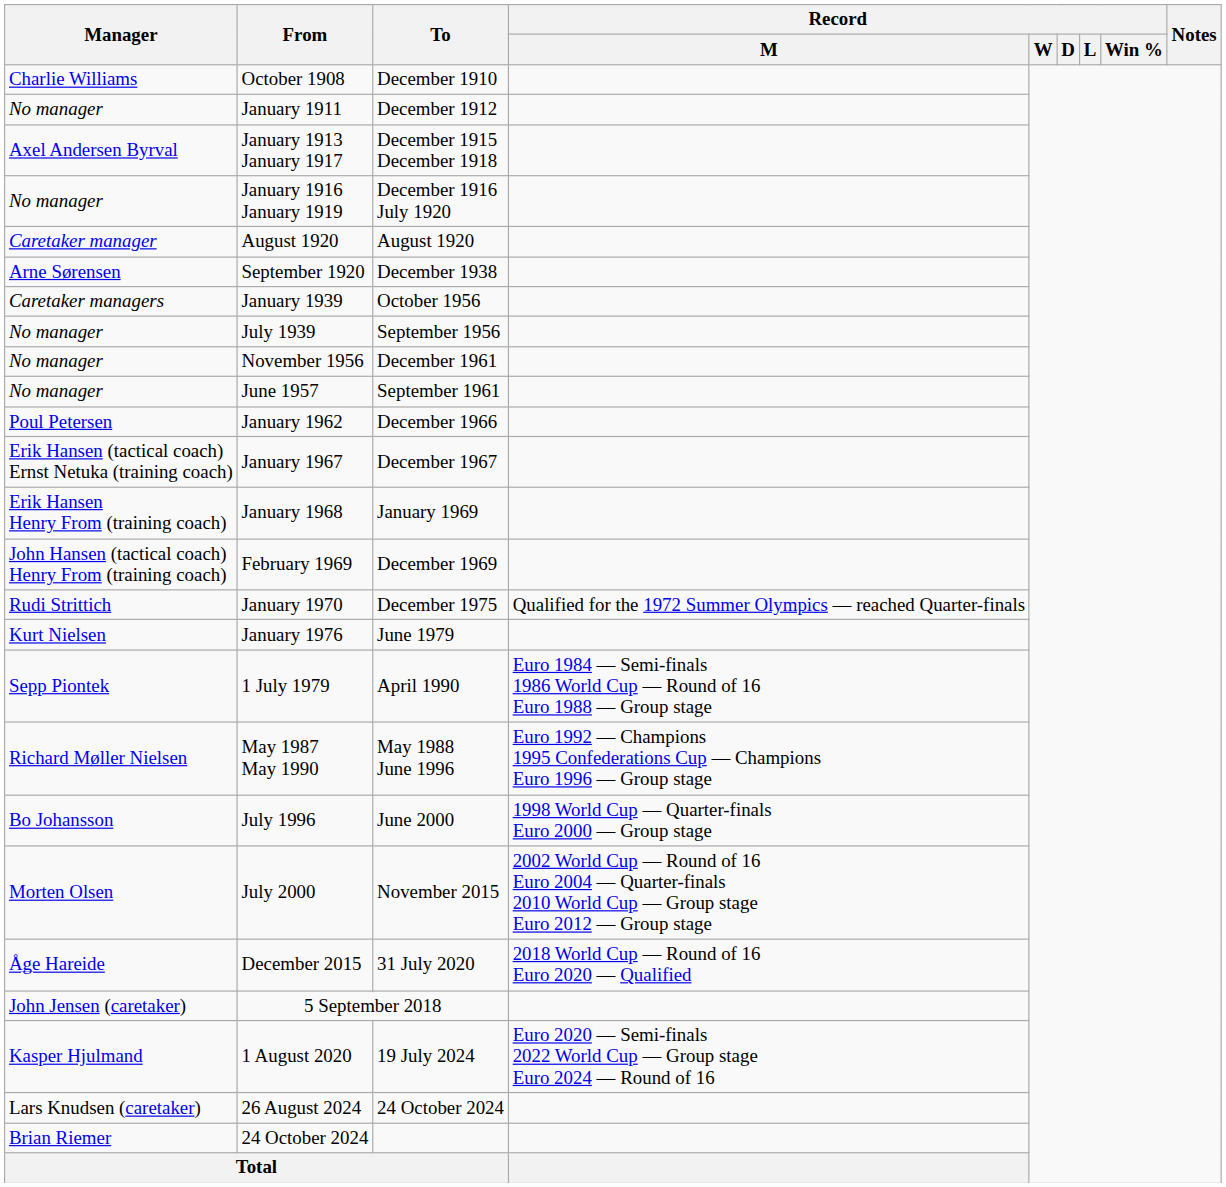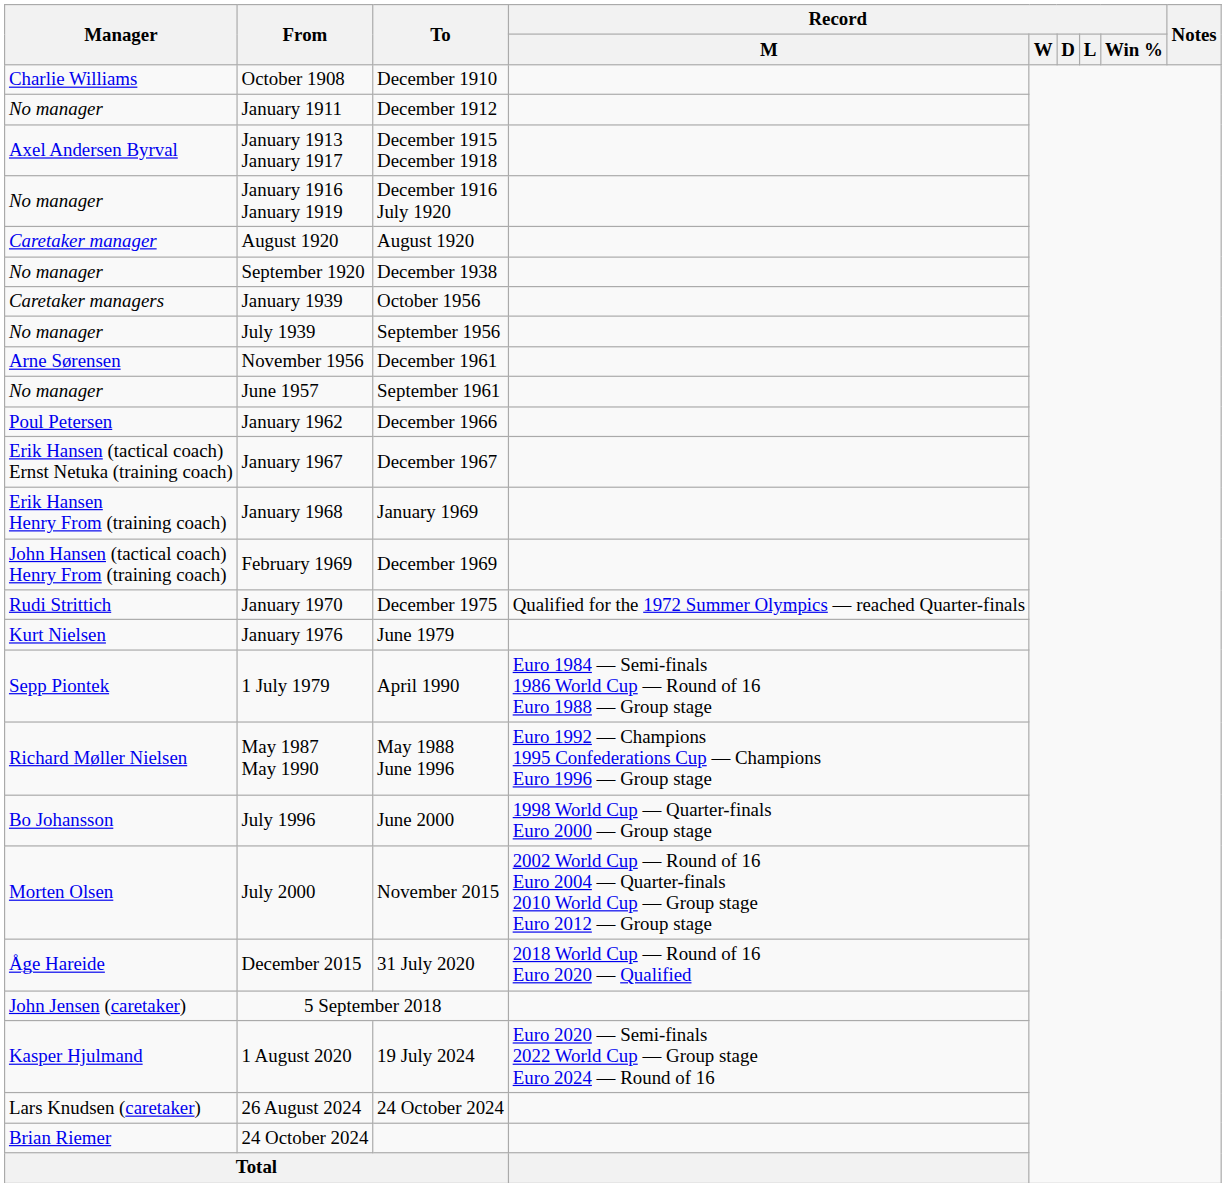 <table class="wikitable sortable" style="text-align: center">
 <tr>
 <th rowspan="2">Manager</th>
 <th rowspan="2">From</th>
 <th rowspan="2">To</th>
 <th colspan="5">Record</th>
 <th rowspan="2">Notes</th>
 </tr>
 <tr>
 <th>M</th>
 <th>W</th>
 <th>D</th>
 <th>L</th>
 <th>Win %</th>
 </tr>
 <tr>
 <td style="text-align:left"> <a href='#'>Charlie Williams</a></td>
 <td style="text-align:left">October 1908</td>
 <td style="text-align:left">December 1910<br></td>
 <td style="text-align:left"></td>
 </tr>
 <tr>
 <td style="text-align:left"><em>No manager</em></td>
 <td style="text-align:left">January 1911</td>
 <td style="text-align:left">December 1912<br></td>
 <td style="text-align:left"></td>
 </tr>
 <tr>
 <td style="text-align:left"> <a href='#'>Axel Andersen Byrval</a></td>
 <td style="text-align:left">January 1913<br>January 1917</td>
 <td style="text-align:left">December 1915<br>December 1918<br></td>
 <td style="text-align:left"></td>
 </tr>
 <tr>
 <td style="text-align:left"><em>No manager</em></td>
 <td style="text-align:left">January 1916<br>January 1919</td>
 <td style="text-align:left">December 1916<br>July 1920<br></td>
 <td style="text-align:left"></td>
 </tr>
 <tr>
 <td style="text-align:left"><em><a href='#'>Caretaker manager</a></em></td>
 <td style="text-align:left">August 1920</td>
 <td style="text-align:left">August 1920<br></td>
 <td style="text-align:left"></td>
 </tr>
 <tr>
-<td style="text-align:left"> <a href='#'>Arne Sørensen</a></td>
+<td style="text-align:left"><em>No manager</em></td>
 <td style="text-align:left">September 1920</td>
 <td style="text-align:left">December 1938<br></td>
 <td style="text-align:left"></td>
 </tr>
 <tr>
 <td style="text-align:left"><em>Caretaker managers</em></td>
 <td style="text-align:left">January 1939</td>
 <td style="text-align:left">October 1956<br></td>
 <td style="text-align:left"></td>
 </tr>
 <tr>
 <td style="text-align:left"><em>No manager</em></td>
 <td style="text-align:left">July 1939</td>
 <td style="text-align:left">September 1956<br></td>
 <td style="text-align:left"></td>
 </tr>
 <tr>
-<td style="text-align:left"><em>No manager</em></td>
+<td style="text-align:left"> <a href='#'>Arne Sørensen</a></td>
 <td style="text-align:left">November 1956</td>
 <td style="text-align:left">December 1961<br></td>
 <td style="text-align:left"></td>
 </tr>
 <tr>
 <td style="text-align:left"><em>No manager</em></td>
 <td style="text-align:left">June 1957</td>
 <td style="text-align:left">September 1961<br></td>
 <td style="text-align:left"></td>
 </tr>
 <tr>
 <td style="text-align:left"> <a href='#'>Poul Petersen</a></td>
 <td style="text-align:left">January 1962</td>
 <td style="text-align:left">December 1966<br></td>
 <td style="text-align:left"></td>
 </tr>
 <tr>
 <td style="text-align:left"> <a href='#'>Erik Hansen</a> (tactical coach)<br> Ernst Netuka (training coach)</td>
 <td style="text-align:left">January 1967</td>
 <td style="text-align:left">December 1967<br></td>
 <td style="text-align:left"></td>
 </tr>
 <tr>
 <td style="text-align:left"> <a href='#'>Erik Hansen</a><br> <a href='#'>Henry From</a> (training coach)</td>
 <td style="text-align:left">January 1968</td>
 <td style="text-align:left">January 1969<br></td>
 <td style="text-align:left"></td>
 </tr>
 <tr>
 <td style="text-align:left"> <a href='#'>John Hansen</a> (tactical coach)<br> <a href='#'>Henry From</a> (training coach)</td>
 <td style="text-align:left">February 1969</td>
 <td style="text-align:left">December 1969<br></td>
 <td style="text-align:left"></td>
 </tr>
 <tr>
 <td style="text-align:left"> <a href='#'>Rudi Strittich</a></td>
 <td style="text-align:left">January 1970</td>
 <td style="text-align:left">December 1975<br></td>
 <td style="text-align:left">Qualified for the <a href='#'>1972 Summer Olympics</a> — reached Quarter-finals</td>
 </tr>
 <tr>
 <td style="text-align:left"> <a href='#'>Kurt Nielsen</a></td>
 <td style="text-align:left">January 1976</td>
 <td style="text-align:left">June 1979<br></td>
 <td style="text-align:left"></td>
 </tr>
 <tr>
 <td style="text-align:left"> <a href='#'>Sepp Piontek</a></td>
 <td style="text-align:left">1 July 1979</td>
 <td style="text-align:left">April 1990<br></td>
 <td style="text-align:left"><a href='#'>Euro 1984</a> — Semi-finals<br><a href='#'>1986 World Cup</a> — Round of 16<br><a href='#'>Euro 1988</a> — Group stage</td>
 </tr>
 <tr>
 <td style="text-align:left"> <a href='#'>Richard Møller Nielsen</a></td>
 <td style="text-align:left">May 1987<br>May 1990</td>
 <td style="text-align:left">May 1988<br>June 1996<br></td>
 <td style="text-align:left"> <a href='#'>Euro 1992</a> — Champions<br> <a href='#'>1995 Confederations Cup</a> — Champions<br><a href='#'>Euro 1996</a> — Group stage</td>
 </tr>
 <tr>
 <td style="text-align:left"> <a href='#'>Bo Johansson</a></td>
 <td style="text-align:left">July 1996</td>
 <td style="text-align:left">June 2000<br></td>
 <td style="text-align:left"><a href='#'>1998 World Cup</a> — Quarter-finals<br><a href='#'>Euro 2000</a> — Group stage</td>
 </tr>
 <tr>
 <td style="text-align:left"> <a href='#'>Morten Olsen</a></td>
 <td style="text-align:left">July 2000</td>
 <td style="text-align:left">November 2015<br></td>
 <td style="text-align:left"><a href='#'>2002 World Cup</a> — Round of 16<br><a href='#'>Euro 2004</a> — Quarter-finals<br><a href='#'>2010 World Cup</a> — Group stage<br><a href='#'>Euro 2012</a> — Group stage</td>
 </tr>
 <tr>
 <td style="text-align:left"> <a href='#'>Åge Hareide</a></td>
 <td style="text-align:left">December 2015</td>
 <td style="text-align:left">31 July 2020<br></td>
 <td style="text-align:left"><a href='#'>2018 World Cup</a> — Round of 16<br><a href='#'>Euro 2020</a> — <a href='#'>Qualified</a></td>
 </tr>
 <tr>
 <td style="text-align:left"> <a href='#'>John Jensen</a> (<a href='#'>caretaker</a>)</td>
 <td style="text-align:center" colspan="2">5 September 2018<br></td>
 <td style="text-align:left"></td>
 </tr>
 <tr>
 <td style="text-align:left"> <a href='#'>Kasper Hjulmand</a></td>
 <td style="text-align:left">1 August 2020</td>
 <td style="text-align:left">19 July 2024<br></td>
 <td style="text-align:left"><a href='#'>Euro 2020</a> — Semi-finals<br><a href='#'>2022 World Cup</a> — Group stage<br><a href='#'>Euro 2024</a> — Round of 16</td>
 </tr>
 <tr>
 <td style="text-align:left"> Lars Knudsen (<a href='#'>caretaker</a>)</td>
 <td style="text-align:left">26 August 2024</td>
 <td style="text-align:left">24 October 2024<br></td>
 <td></td>
 </tr>
 <tr>
 <td style="text-align:left"> <a href='#'>Brian Riemer</a></td>
 <td style="text-align:left">24 October 2024</td>
 <td style="text-align:left"><br></td>
 <td></td>
 </tr>
 <tr>
 <th colspan="3">Total<br></th>
 <th></th>
 </tr>
 </table>
